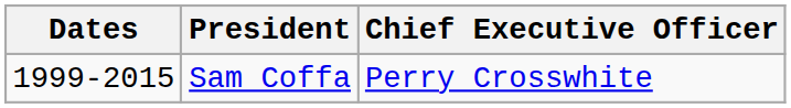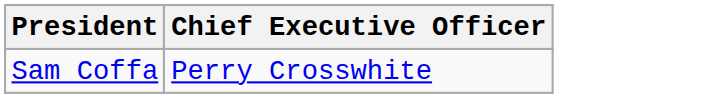 <table class="wikitable">
 <tr>
-<th>Dates</th>
 <th>President</th>
 <th>Chief Executive Officer</th>
 </tr>
 <tr>
-<td>1999-2015</td>
 <td><a href='#'>Sam Coffa</a></td>
 <td><a href='#'>Perry Crosswhite</a></td>
 </tr>
 </table>
